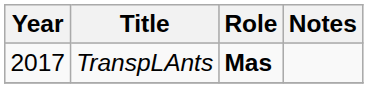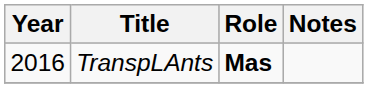 <table class="wikitable unsortable">
 <tr>
 <th scope="col">Year</th>
 <th scope="col">Title</th>
 <th scope="col">Role</th>
 <th scope="col">Notes</th>
 </tr>
 <tr>
-<td>2017</td>
+<td>2016</td>
 <td scope="row"><em>TranspLAnts</em></td>
 <td><strong>Mas</strong></td>
 <td></td>
 </tr>
 <tr>
 </tr>
 </table>
